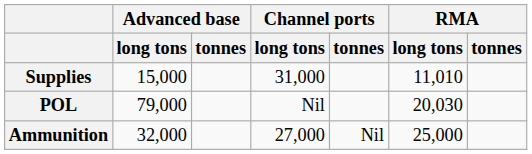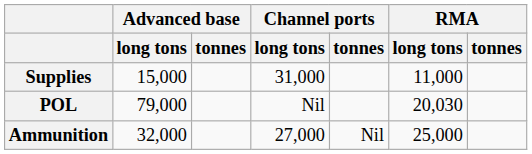 <table class="wikitable sortable floatright">
 <tr>
 <th scope="col"></th>
 <th scope="col" colspan=2>Advanced base</th>
 <th scope="col" colspan=2>Channel ports</th>
 <th scope="col" colspan=2>RMA</th>
 </tr>
 <tr>
 <th></th>
 <th>long tons</th>
 <th>tonnes</th>
 <th>long tons</th>
 <th>tonnes</th>
 <th>long tons</th>
 <th>tonnes</th>
 </tr>
 <tr>
 <th scope="row">Supplies</th>
 <td align=right>15,000</td>
 <td align=right></td>
 <td align=right>31,000</td>
 <td align=right></td>
-<td align=right>11,010</td>
+<td align=right>11,000</td>
 <td align=right></td>
 </tr>
 <tr>
 <th scope="row">POL</th>
 <td align=right>79,000</td>
 <td align=right></td>
 <td align=right>Nil</td>
 <td align=right></td>
 <td align=right>20,030</td>
 <td align=right></td>
 </tr>
 <tr>
 <th scope="row">Ammunition</th>
 <td align=right>32,000</td>
 <td align=right></td>
 <td align=right>27,000</td>
 <td align=right>Nil</td>
 <td align=right>25,000</td>
 <td align=right></td>
 </tr>
 </table>
